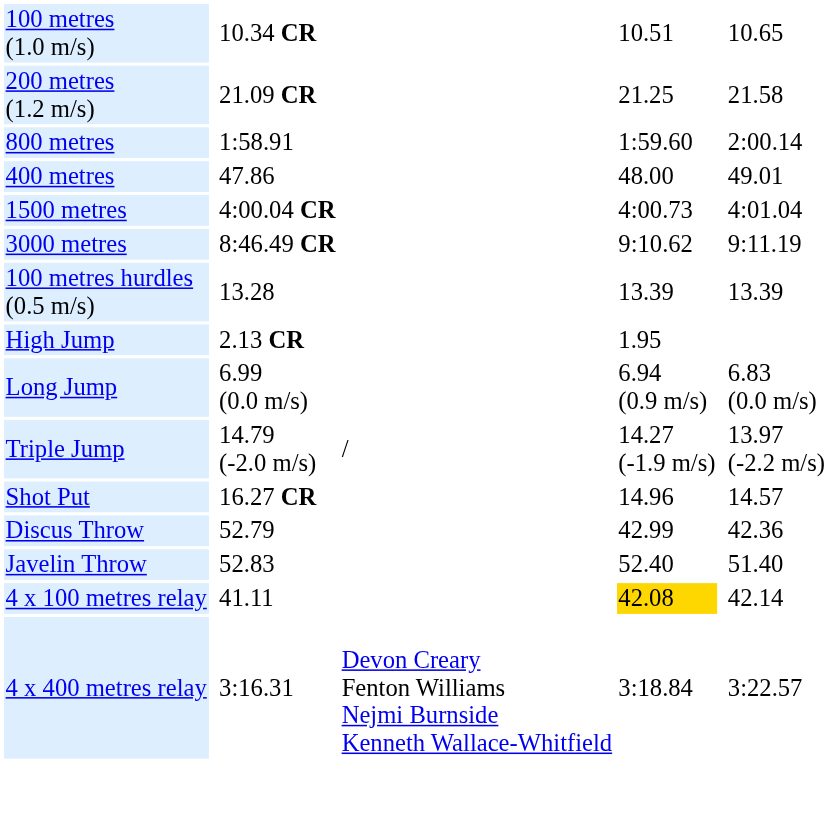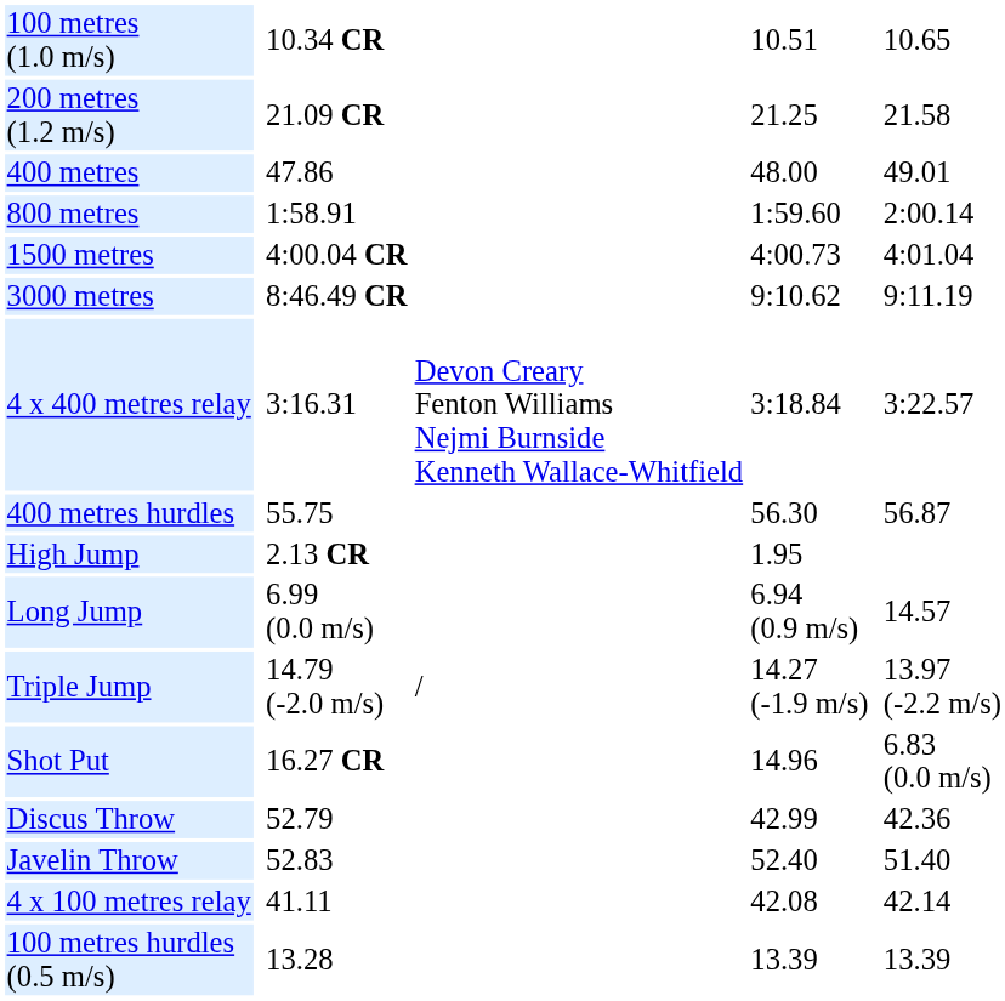 <table>
 <tr>
 <td bgcolor = DDEEFF><a href='#'>100 metres</a> <br> (1.0 m/s)</td>
 <td></td>
 <td>10.34 <strong>CR</strong></td>
 <td></td>
 <td>10.51</td>
 <td></td>
 <td>10.65</td>
 </tr>
 <tr>
 <td bgcolor = DDEEFF><a href='#'>200 metres</a> <br> (1.2 m/s)</td>
 <td></td>
 <td>21.09 <strong>CR</strong></td>
 <td></td>
 <td>21.25</td>
 <td></td>
 <td>21.58</td>
 </tr>
 <tr>
+<td bgcolor = DDEEFF><a href='#'>400 metres</a></td>
+<td></td>
+<td>47.86</td>
+<td></td>
+<td>48.00</td>
+<td></td>
+<td>49.01</td>
+</tr>
+<tr>
 <td bgcolor = DDEEFF><a href='#'>800 metres</a></td>
 <td></td>
 <td>1:58.91</td>
 <td></td>
 <td>1:59.60</td>
 <td></td>
 <td>2:00.14</td>
-</tr>
-<tr>
-<td bgcolor = DDEEFF><a href='#'>400 metres</a></td>
-<td></td>
-<td>47.86</td>
-<td></td>
-<td>48.00</td>
-<td></td>
-<td>49.01</td>
 </tr>
 <tr>
 <td bgcolor = DDEEFF><a href='#'>1500 metres</a></td>
 <td></td>
 <td>4:00.04 <strong>CR</strong></td>
 <td></td>
 <td>4:00.73</td>
 <td></td>
 <td>4:01.04</td>
 </tr>
 <tr>
 <td bgcolor = DDEEFF><a href='#'>3000 metres</a></td>
 <td></td>
 <td>8:46.49 <strong>CR</strong></td>
 <td></td>
 <td>9:10.62</td>
 <td></td>
 <td>9:11.19</td>
 </tr>
 <tr>
-<td bgcolor = DDEEFF><a href='#'>100 metres hurdles</a> <br> (0.5 m/s)</td>
+<td bgcolor = DDEEFF><a href='#'>4 x 400 metres relay</a></td>
 <td></td>
-<td>13.28</td>
+<td>3:16.31</td>
+<td>  <br> <a href='#'>Devon Creary</a> <br> Fenton Williams <br> <a href='#'>Nejmi Burnside</a> <br> <a href='#'>Kenneth Wallace-Whitfield</a></td>
+<td>3:18.84</td>
 <td></td>
-<td>13.39</td>
+<td>3:22.57</td>
+</tr>
+<tr>
+<td bgcolor = DDEEFF><a href='#'>400 metres hurdles</a></td>
 <td></td>
-<td>13.39</td>
+<td>55.75</td>
+<td></td>
+<td>56.30</td>
+<td></td>
+<td>56.87</td>
 </tr>
 <tr>
 <td bgcolor = DDEEFF><a href='#'>High Jump</a></td>
 <td></td>
 <td>2.13 <strong>CR</strong></td>
 <td> <br> </td>
 <td>1.95</td>
 <td></td>
 <td></td>
 </tr>
 <tr>
 <td bgcolor = DDEEFF><a href='#'>Long Jump</a></td>
 <td></td>
 <td>6.99 <br> (0.0 m/s)</td>
 <td></td>
 <td>6.94 <br> (0.9 m/s)</td>
 <td></td>
-<td>6.83 <br> (0.0 m/s)</td>
+<td>14.57</td>
 </tr>
 <tr>
 <td bgcolor = DDEEFF><a href='#'>Triple Jump</a></td>
 <td></td>
 <td>14.79 <br> (-2.0 m/s)</td>
 <td>/</td>
 <td>14.27 <br> (-1.9 m/s)</td>
 <td></td>
 <td>13.97 <br> (-2.2 m/s)</td>
 </tr>
 <tr>
 <td bgcolor = DDEEFF><a href='#'>Shot Put</a></td>
 <td></td>
 <td>16.27 <strong>CR</strong></td>
 <td></td>
 <td>14.96</td>
 <td></td>
-<td>14.57</td>
+<td>6.83 <br> (0.0 m/s)</td>
 </tr>
 <tr>
 <td bgcolor = DDEEFF><a href='#'>Discus Throw</a></td>
 <td></td>
 <td>52.79</td>
 <td></td>
 <td>42.99</td>
 <td></td>
 <td>42.36</td>
 </tr>
 <tr>
 <td bgcolor = DDEEFF><a href='#'>Javelin Throw</a></td>
 <td></td>
 <td>52.83</td>
 <td></td>
 <td>52.40</td>
 <td></td>
 <td>51.40</td>
 </tr>
 <tr>
 <td bgcolor = DDEEFF><a href='#'>4 x 100 metres relay</a></td>
 <td></td>
 <td>41.11</td>
 <td></td>
-<td style="background: gold;">42.08</td>
+<td>42.08</td>
 <td></td>
 <td>42.14</td>
 </tr>
 <tr>
-<td bgcolor = DDEEFF><a href='#'>4 x 400 metres relay</a></td>
+<td bgcolor = DDEEFF><a href='#'>100 metres hurdles</a> <br> (0.5 m/s)</td>
 <td></td>
-<td>3:16.31</td>
-<td>  <br> <a href='#'>Devon Creary</a> <br> Fenton Williams <br> <a href='#'>Nejmi Burnside</a> <br> <a href='#'>Kenneth Wallace-Whitfield</a></td>
-<td>3:18.84</td>
+<td>13.28</td>
 <td></td>
-<td>3:22.57</td>
+<td>13.39</td>
+<td></td>
+<td>13.39</td>
 </tr>
 </table>
